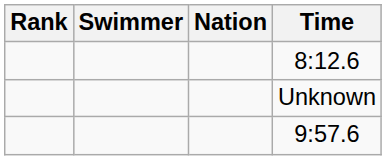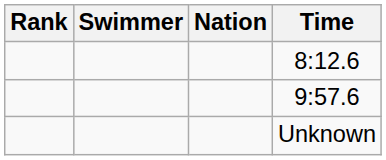 <table class="wikitable sortable" style="text-align:center">
 <tr>
 <th>Rank</th>
 <th>Swimmer</th>
 <th>Nation</th>
 <th>Time</th>
 </tr>
 <tr>
 <td></td>
 <td align=left></td>
 <td align=left></td>
 <td>8:12.6</td>
 </tr>
 <tr>
 <td></td>
 <td align=left></td>
 <td align=left></td>
-<td>Unknown</td>
+<td>9:57.6</td>
 </tr>
 <tr>
 <td></td>
 <td align=left></td>
 <td align=left></td>
-<td>9:57.6</td>
+<td>Unknown</td>
 </tr>
 </table>
